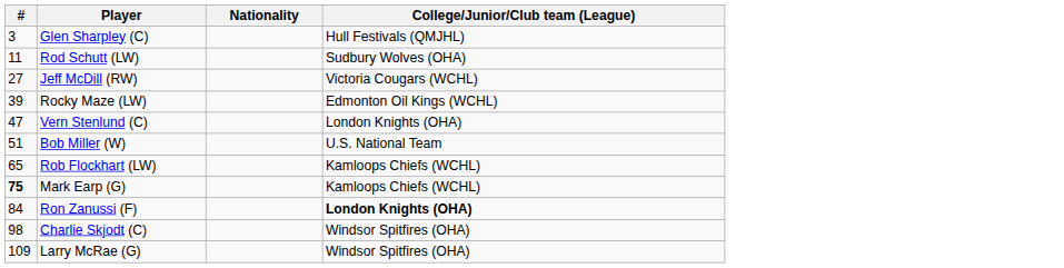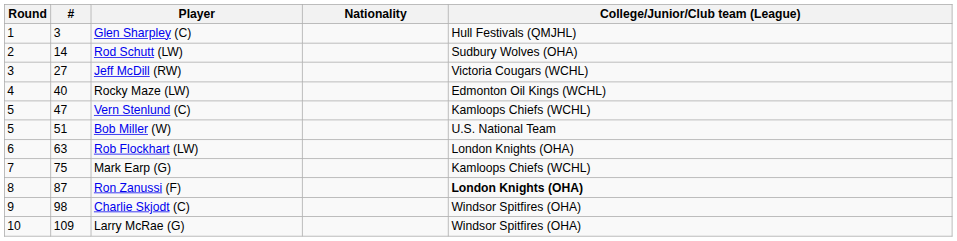 <table class="wikitable">
 <tr align="center">
+<th bgcolor="#DDDDFF" width="4.0%">Round</th>
 <th bgcolor="#DDDDFF" width="4.0%">#</th>
 <th bgcolor="#DDDDFF" width="21.0%">Player</th>
 <th bgcolor="#DDDDFF" width="14.5%">Nationality</th>
 <th bgcolor="#DDDDFF" width="50.0%">College/Junior/Club team (League)</th>
 </tr>
 <tr>
+<td>1</td>
 <td>3</td>
 <td><a href='#'>Glen Sharpley</a> (C)</td>
 <td></td>
 <td>Hull Festivals (QMJHL)</td>
 </tr>
 <tr>
-<td>11</td>
+<td>2</td>
+<td>14</td>
 <td><a href='#'>Rod Schutt</a> (LW)</td>
 <td></td>
 <td>Sudbury Wolves (OHA)</td>
 </tr>
 <tr>
+<td>3</td>
 <td>27</td>
 <td><a href='#'>Jeff McDill</a> (RW)</td>
 <td></td>
 <td>Victoria Cougars (WCHL)</td>
 </tr>
 <tr>
-<td>39</td>
+<td>4</td>
+<td>40</td>
 <td>Rocky Maze (LW)</td>
 <td></td>
 <td>Edmonton Oil Kings (WCHL)</td>
 </tr>
 <tr>
+<td>5</td>
 <td>47</td>
 <td><a href='#'>Vern Stenlund</a> (C)</td>
 <td></td>
-<td>London Knights (OHA)</td>
+<td>Kamloops Chiefs (WCHL)</td>
 </tr>
 <tr>
+<td>5</td>
 <td>51</td>
 <td><a href='#'>Bob Miller</a> (W)</td>
 <td></td>
 <td>U.S. National Team</td>
 </tr>
 <tr>
-<td>65</td>
+<td>6</td>
+<td>63</td>
 <td><a href='#'>Rob Flockhart</a> (LW)</td>
 <td></td>
-<td>Kamloops Chiefs (WCHL)</td>
+<td>London Knights (OHA)</td>
 </tr>
 <tr>
-<td><strong>75</strong></td>
+<td>7</td>
+<td>75</td>
 <td>Mark Earp (G)</td>
 <td></td>
 <td>Kamloops Chiefs (WCHL)</td>
 </tr>
 <tr>
-<td>84</td>
+<td>8</td>
+<td>87</td>
 <td><a href='#'>Ron Zanussi</a> (F)</td>
 <td></td>
 <td><strong>London Knights (OHA)</strong></td>
 </tr>
 <tr>
+<td>9</td>
 <td>98</td>
 <td><a href='#'>Charlie Skjodt</a> (C)</td>
 <td></td>
 <td>Windsor Spitfires (OHA)</td>
 </tr>
 <tr>
+<td>10</td>
 <td>109</td>
 <td>Larry McRae (G)</td>
 <td></td>
 <td>Windsor Spitfires (OHA)</td>
 </tr>
 </table>
